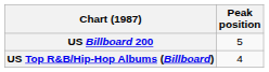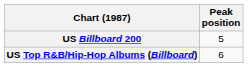 <table class="wikitable sortable plainrowheaders" style="text-align:center">
 <tr>
 <th scope="col">Chart (1987)</th>
 <th scope="col">Peak<br> position</th>
 </tr>
 <tr>
 <th scope="row">US <a href='#'><em>Billboard</em> 200</a></th>
 <td>5</td>
 </tr>
 <tr>
 <th scope="row">US <a href='#'>Top R&B/Hip-Hop Albums</a> (<em><a href='#'>Billboard</a></em>)</th>
-<td>4</td>
+<td>6</td>
 </tr>
 </table>
